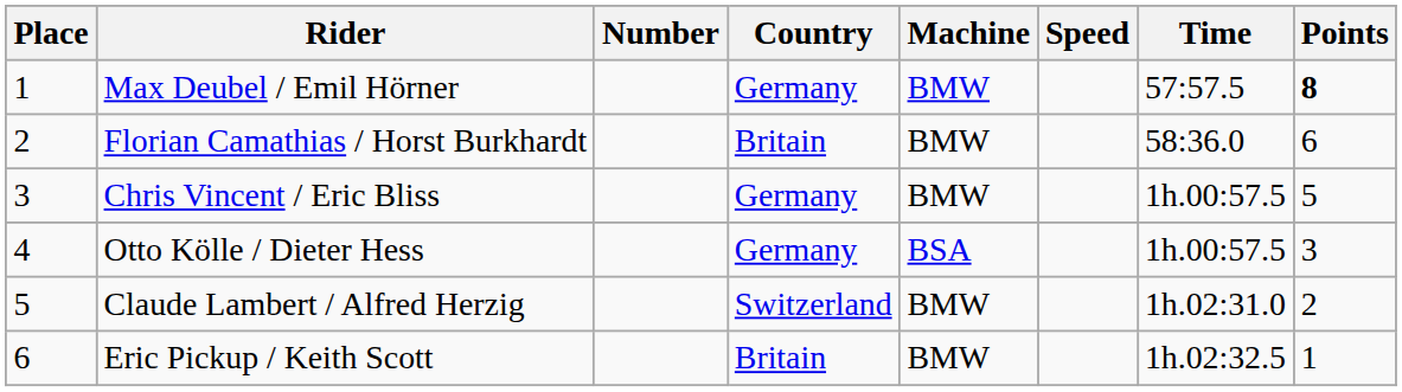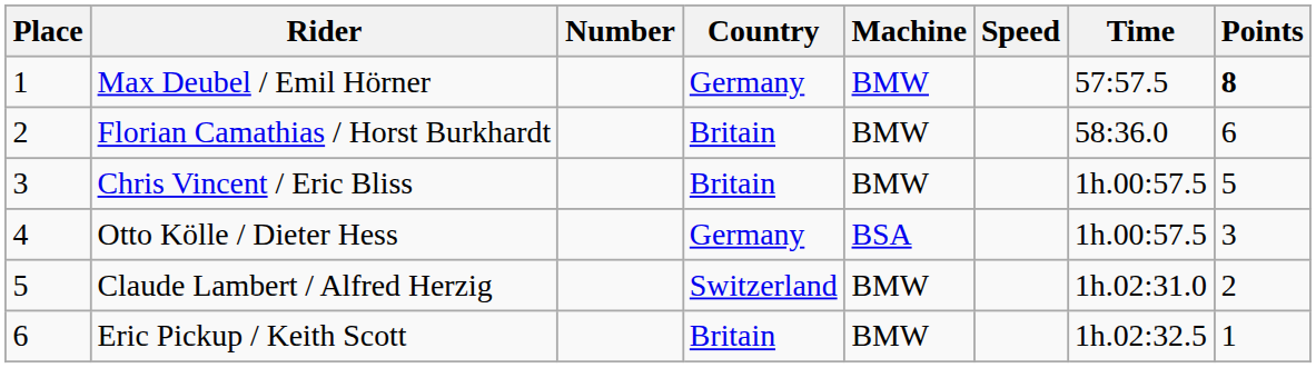 <table class="wikitable" style="font-size: 95%;">
 <tr>
 <th>Place</th>
 <th>Rider</th>
 <th>Number</th>
 <th>Country</th>
 <th>Machine</th>
 <th>Speed</th>
 <th>Time</th>
 <th>Points</th>
 </tr>
 <tr>
 <td>1</td>
 <td> <a href='#'>Max Deubel</a> /  Emil Hörner</td>
 <td></td>
 <td><a href='#'>Germany</a></td>
 <td><a href='#'>BMW</a></td>
 <td></td>
 <td>57:57.5</td>
 <td><strong>8</strong></td>
 </tr>
 <tr>
 <td>2</td>
 <td> <a href='#'>Florian Camathias</a> /  Horst Burkhardt</td>
 <td></td>
 <td><a href='#'>Britain</a></td>
 <td>BMW</td>
 <td></td>
 <td>58:36.0</td>
 <td>6</td>
 </tr>
 <tr>
 <td>3</td>
 <td> <a href='#'>Chris Vincent</a> /  Eric Bliss</td>
 <td></td>
-<td><a href='#'>Germany</a></td>
+<td><a href='#'>Britain</a></td>
 <td>BMW</td>
 <td></td>
 <td>1h.00:57.5</td>
 <td>5</td>
 </tr>
 <tr>
 <td>4</td>
 <td> Otto Kölle /  Dieter Hess</td>
 <td></td>
 <td><a href='#'>Germany</a></td>
 <td><a href='#'>BSA</a></td>
 <td></td>
 <td>1h.00:57.5</td>
 <td>3</td>
 </tr>
 <tr>
 <td>5</td>
 <td> Claude Lambert /  Alfred Herzig</td>
 <td></td>
 <td><a href='#'>Switzerland</a></td>
 <td>BMW</td>
 <td></td>
 <td>1h.02:31.0</td>
 <td>2</td>
 </tr>
 <tr>
 <td>6</td>
 <td> Eric Pickup /  Keith Scott</td>
 <td></td>
 <td><a href='#'>Britain</a></td>
 <td>BMW</td>
 <td></td>
 <td>1h.02:32.5</td>
 <td>1</td>
 </tr>
 </table>
